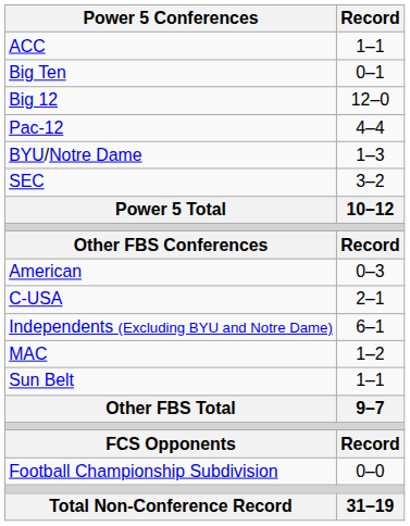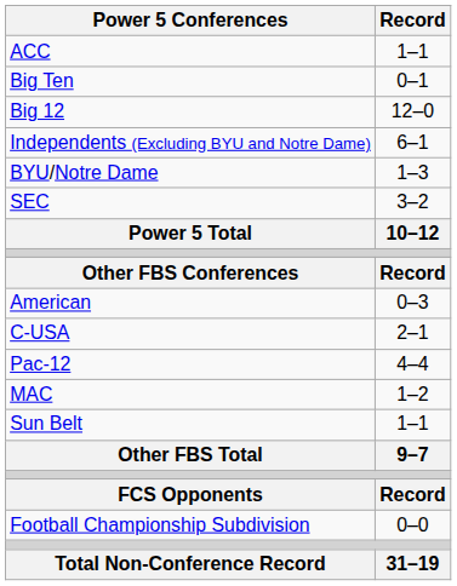 <table class="wikitable">
 <tr>
 <th>Power 5 Conferences</th>
 <th>Record</th>
 </tr>
 <tr>
 <td><a href='#'>ACC</a></td>
 <td align=center>1–1</td>
 </tr>
 <tr>
 <td><a href='#'>Big Ten</a></td>
 <td align=center>0–1</td>
 </tr>
 <tr>
 <td><a href='#'>Big 12</a></td>
 <td align=center>12–0</td>
 </tr>
 <tr>
-<td><a href='#'>Pac-12</a></td>
-<td align=center>4–4</td>
+<td><a href='#'>Independents <small>(Excluding BYU and Notre Dame)</small></a></td>
+<td align=center>6–1</td>
 </tr>
 <tr>
 <td><a href='#'>BYU</a>/<a href='#'>Notre Dame</a></td>
 <td align=center>1–3</td>
 </tr>
 <tr>
 <td><a href='#'>SEC</a></td>
 <td align=center>3–2</td>
 </tr>
 <tr>
 <th>Power 5 Total</th>
 <th>10–12</th>
 </tr>
 <tr>
 <th colspan="2" style="background:lightgrey;"></th>
 </tr>
 <tr>
 <th>Other FBS Conferences</th>
 <th>Record</th>
 </tr>
 <tr>
 <td><a href='#'>American</a></td>
 <td align=center>0–3</td>
 </tr>
 <tr>
 <td><a href='#'>C-USA</a></td>
 <td align=center>2–1</td>
 </tr>
 <tr>
-<td><a href='#'>Independents <small>(Excluding BYU and Notre Dame)</small></a></td>
-<td align=center>6–1</td>
+<td><a href='#'>Pac-12</a></td>
+<td align=center>4–4</td>
 </tr>
 <tr>
 <td><a href='#'>MAC</a></td>
 <td align=center>1–2</td>
 </tr>
 <tr>
 <td><a href='#'>Sun Belt</a></td>
 <td align=center>1–1</td>
 </tr>
 <tr>
 <th>Other FBS Total</th>
 <th>9–7</th>
 </tr>
 <tr>
 <th colspan="2" style="background:lightgrey;"></th>
 </tr>
 <tr>
 <th>FCS Opponents</th>
 <th>Record</th>
 </tr>
 <tr>
 <td><a href='#'>Football Championship Subdivision</a></td>
 <td align=center>0–0</td>
 </tr>
 <tr>
 <th colspan="2" style="background:lightgrey;"></th>
 </tr>
 <tr>
 <th>Total Non-Conference Record</th>
 <th>31–19</th>
 </tr>
 </table>
